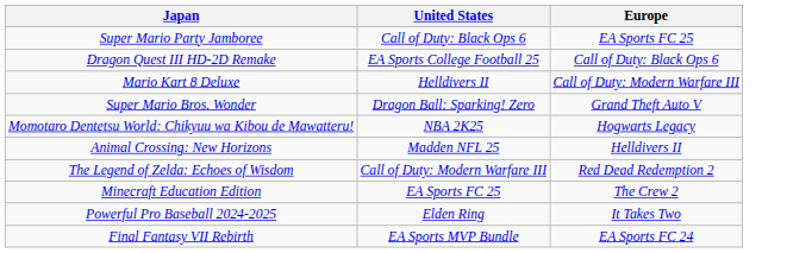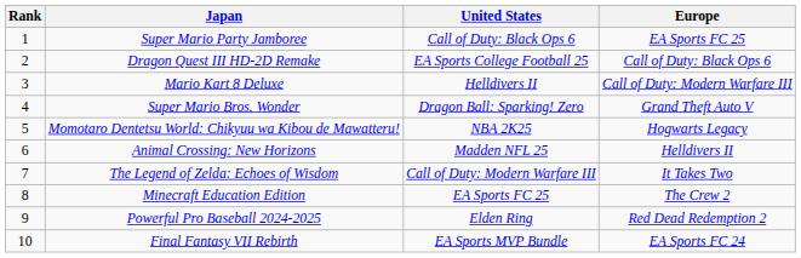 <table class="wikitable sortable" style="text-align:center">
 <tr>
+<th>Rank</th>
 <th><a href='#'>Japan</a></th>
 <th><a href='#'>United States</a></th>
 <th>Europe</th>
 </tr>
 <tr>
+<td>1</td>
 <td><em><a href='#'>Super Mario Party Jamboree</a></em></td>
 <td><em><a href='#'>Call of Duty: Black Ops 6</a></em></td>
 <td><em><a href='#'>EA Sports FC 25</a></em></td>
 </tr>
 <tr>
+<td>2</td>
 <td><em><a href='#'>Dragon Quest III HD-2D Remake</a></em></td>
 <td><em><a href='#'>EA Sports College Football 25</a></em></td>
 <td><em><a href='#'>Call of Duty: Black Ops 6</a></em></td>
 </tr>
 <tr>
+<td>3</td>
 <td><em><a href='#'>Mario Kart 8 Deluxe</a></em></td>
 <td><em><a href='#'>Helldivers II</a></em></td>
 <td><em><a href='#'>Call of Duty: Modern Warfare III</a></em></td>
 </tr>
 <tr>
+<td>4</td>
 <td><em><a href='#'>Super Mario Bros. Wonder</a></em></td>
 <td><em><a href='#'>Dragon Ball: Sparking! Zero</a></em></td>
 <td><em><a href='#'>Grand Theft Auto V</a></em></td>
 </tr>
 <tr>
+<td>5</td>
 <td><em><a href='#'>Momotaro Dentetsu World: Chikyuu wa Kibou de Mawatteru!</a></em></td>
 <td><em><a href='#'>NBA 2K25</a></em></td>
 <td><em><a href='#'>Hogwarts Legacy</a></em></td>
 </tr>
 <tr>
+<td>6</td>
 <td><em><a href='#'>Animal Crossing: New Horizons</a></em></td>
 <td><em><a href='#'>Madden NFL 25</a></em></td>
 <td><em><a href='#'>Helldivers II</a></em></td>
 </tr>
 <tr>
+<td>7</td>
 <td><em><a href='#'>The Legend of Zelda: Echoes of Wisdom</a></em></td>
 <td><em><a href='#'>Call of Duty: Modern Warfare III</a></em></td>
-<td><em><a href='#'>Red Dead Redemption 2</a></em></td>
+<td><em><a href='#'>It Takes Two</a></em></td>
 </tr>
 <tr>
+<td>8</td>
 <td><em><a href='#'>Minecraft Education Edition</a></em></td>
 <td><em><a href='#'>EA Sports FC 25</a></em></td>
 <td><em><a href='#'>The Crew 2</a></em></td>
 </tr>
 <tr>
+<td>9</td>
 <td><em><a href='#'>Powerful Pro Baseball 2024-2025</a></em></td>
 <td><em><a href='#'>Elden Ring</a></em></td>
-<td><em><a href='#'>It Takes Two</a></em></td>
+<td><em><a href='#'>Red Dead Redemption 2</a></em></td>
 </tr>
 <tr>
+<td>10</td>
 <td><em><a href='#'>Final Fantasy VII Rebirth</a></em></td>
 <td><em><a href='#'>EA Sports MVP Bundle</a></em></td>
 <td><em><a href='#'>EA Sports FC 24</a></em></td>
 </tr>
 </table>
